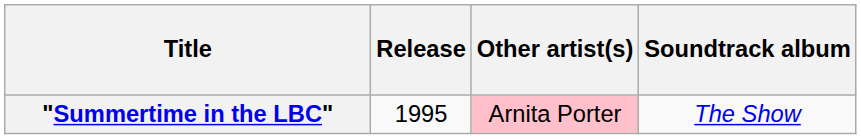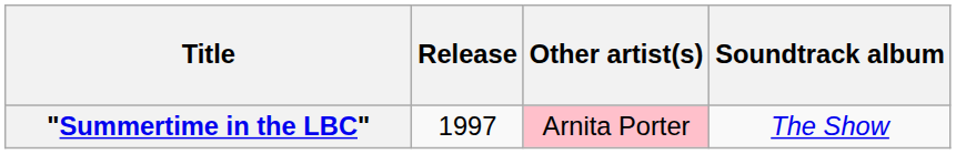 <table class="wikitable plainrowheaders" style="text-align:center;">
 <tr>
 <th scope="col" style="width:15em;"><br>Title<br><br></th>
 <th scope="col">Release</th>
 <th scope="col">Other artist(s)</th>
 <th scope="col">Soundtrack album</th>
 </tr>
 <tr>
 <th scope="row">"<a href='#'>Summertime in the LBC</a>"</th>
-<td>1995</td>
+<td>1997</td>
 <td style="background: pink;">Arnita Porter</td>
 <td><em><a href='#'>The Show</a></em></td>
 </tr>
 </table>
